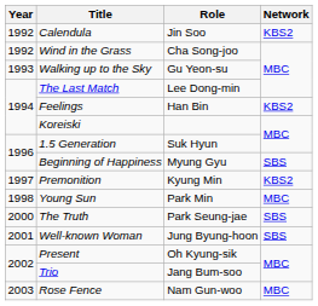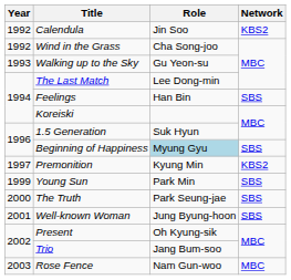 <table class="wikitable">
 <tr>
 <th>Year</th>
 <th>Title</th>
 <th>Role</th>
 <th>Network</th>
 </tr>
 <tr>
 <td>1992</td>
 <td><em>Calendula</em></td>
 <td>Jin Soo</td>
 <td><a href='#'>KBS2</a></td>
 </tr>
 <tr>
 <td>1992</td>
 <td><em>Wind in the Grass</em></td>
 <td>Cha Song-joo</td>
 <td rowspan=3><a href='#'>MBC</a></td>
 </tr>
 <tr>
 <td>1993</td>
 <td><em>Walking up to the Sky</em></td>
 <td>Gu Yeon-su</td>
 </tr>
 <tr>
 <td rowspan=3>1994</td>
 <td><em><a href='#'>The Last Match</a></em></td>
 <td>Lee Dong-min</td>
 </tr>
 <tr>
 <td><em>Feelings</em></td>
 <td>Han Bin</td>
-<td><a href='#'>KBS2</a></td>
+<td><a href='#'>SBS</a></td>
 </tr>
 <tr>
 <td><em>Koreiski</em></td>
 <td></td>
 <td rowspan=2><a href='#'>MBC</a></td>
 </tr>
 <tr>
 <td rowspan=2>1996</td>
 <td><em>1.5 Generation</em></td>
 <td>Suk Hyun</td>
 </tr>
 <tr>
 <td><em>Beginning of Happiness</em></td>
-<td>Myung Gyu</td>
+<td style="background: lightblue;">Myung Gyu</td>
 <td><a href='#'>SBS</a></td>
 </tr>
 <tr>
 <td>1997</td>
 <td><em>Premonition</em></td>
 <td>Kyung Min</td>
 <td><a href='#'>KBS2</a></td>
 </tr>
 <tr>
-<td>1998</td>
+<td>1999</td>
 <td><em>Young Sun</em></td>
 <td>Park Min</td>
-<td><a href='#'>MBC</a></td>
+<td><a href='#'>SBS</a></td>
 </tr>
 <tr>
 <td>2000</td>
 <td><em>The Truth</em></td>
 <td>Park Seung-jae</td>
 <td><a href='#'>SBS</a></td>
 </tr>
 <tr>
 <td>2001</td>
 <td><em>Well-known Woman</em></td>
 <td>Jung Byung-hoon</td>
 <td><a href='#'>SBS</a></td>
 </tr>
 <tr>
 <td rowspan=2>2002</td>
 <td><em>Present</em></td>
 <td>Oh Kyung-sik</td>
 <td rowspan=2><a href='#'>MBC</a></td>
 </tr>
 <tr>
 <td><em><a href='#'>Trio</a></em></td>
 <td>Jang Bum-soo</td>
 </tr>
 <tr>
 <td>2003</td>
 <td><em>Rose Fence</em></td>
 <td>Nam Gun-woo</td>
 <td><a href='#'>MBC</a></td>
 </tr>
 </table>
